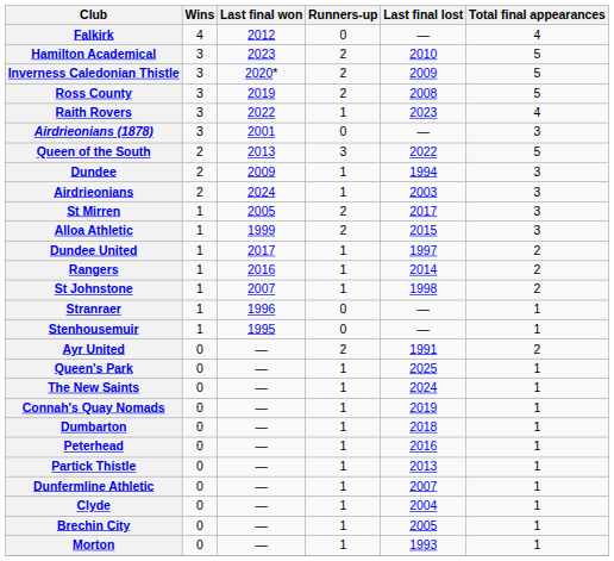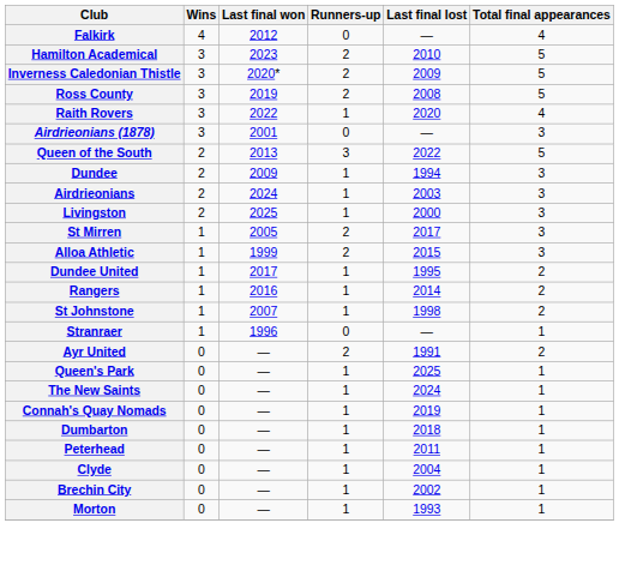 <table class="wikitable sortable plainrowheaders" style="text-align: center;">
 <tr>
 <th scope="col">Club</th>
 <th scope="col">Wins</th>
 <th scope="col">Last final won</th>
 <th scope="col">Runners-up</th>
 <th scope="col">Last final lost</th>
 <th scope="col">Total final appearances</th>
 </tr>
 <tr>
 <th scope="row"><a href='#'>Falkirk</a></th>
 <td>4</td>
 <td><a href='#'>2012</a></td>
 <td>0</td>
 <td>—</td>
 <td>4</td>
 </tr>
 <tr>
 <th scope="row"><a href='#'>Hamilton Academical</a></th>
 <td>3</td>
 <td><a href='#'>2023</a></td>
 <td>2</td>
 <td><a href='#'>2010</a></td>
 <td>5</td>
 </tr>
 <tr>
 <th scope="row"><a href='#'>Inverness Caledonian Thistle</a></th>
 <td>3</td>
 <td><a href='#'>2020</a>*</td>
 <td>2</td>
 <td><a href='#'>2009</a></td>
 <td>5</td>
 </tr>
 <tr>
 <th scope="row"><a href='#'>Ross County</a></th>
 <td>3</td>
 <td><a href='#'>2019</a></td>
 <td>2</td>
 <td><a href='#'>2008</a></td>
 <td>5</td>
 </tr>
 <tr>
 <th scope="row"><a href='#'>Raith Rovers</a></th>
 <td>3</td>
 <td><a href='#'>2022</a></td>
 <td>1</td>
-<td><a href='#'>2023</a></td>
+<td><a href='#'>2020</a></td>
 <td>4</td>
 </tr>
 <tr>
 <th scope="row"><em><a href='#'>Airdrieonians (1878)</a></em></th>
 <td>3</td>
 <td><a href='#'>2001</a></td>
 <td>0</td>
 <td>—</td>
 <td>3</td>
 </tr>
 <tr>
 <th scope="row"><a href='#'>Queen of the South</a></th>
 <td>2</td>
 <td><a href='#'>2013</a></td>
 <td>3</td>
 <td><a href='#'>2022</a></td>
 <td>5</td>
 </tr>
 <tr>
 <th scope="row"><a href='#'>Dundee</a></th>
 <td>2</td>
 <td><a href='#'>2009</a></td>
 <td>1</td>
 <td><a href='#'>1994</a></td>
 <td>3</td>
 </tr>
 <tr>
 <th scope="row"><a href='#'>Airdrieonians</a></th>
 <td>2</td>
 <td><a href='#'>2024</a></td>
 <td>1</td>
 <td><a href='#'>2003</a></td>
 <td>3</td>
 </tr>
 <tr>
+<th scope="row"><a href='#'>Livingston</a></th>
+<td>2</td>
+<td><a href='#'>2025</a></td>
+<td>1</td>
+<td><a href='#'>2000</a></td>
+<td>3</td>
+</tr>
+<tr>
 <th scope="row"><a href='#'>St Mirren</a></th>
 <td>1</td>
 <td><a href='#'>2005</a></td>
 <td>2</td>
 <td><a href='#'>2017</a></td>
 <td>3</td>
 </tr>
 <tr>
 <th scope="row"><a href='#'>Alloa Athletic</a></th>
 <td>1</td>
 <td><a href='#'>1999</a></td>
 <td>2</td>
 <td><a href='#'>2015</a></td>
 <td>3</td>
 </tr>
 <tr>
 <th scope="row"><a href='#'>Dundee United</a></th>
 <td>1</td>
 <td><a href='#'>2017</a></td>
 <td>1</td>
-<td><a href='#'>1997</a></td>
+<td><a href='#'>1995</a></td>
 <td>2</td>
 </tr>
 <tr>
 <th scope="row"><a href='#'>Rangers</a></th>
 <td>1</td>
 <td><a href='#'>2016</a></td>
 <td>1</td>
 <td><a href='#'>2014</a></td>
 <td>2</td>
 </tr>
 <tr>
 <th scope="row"><a href='#'>St Johnstone</a></th>
 <td>1</td>
 <td><a href='#'>2007</a></td>
 <td>1</td>
 <td><a href='#'>1998</a></td>
 <td>2</td>
 </tr>
 <tr>
 <th scope="row"><a href='#'>Stranraer</a></th>
 <td>1</td>
 <td><a href='#'>1996</a></td>
-<td>0</td>
-<td>—</td>
-<td>1</td>
-</tr>
-<tr>
-<th scope="row"><a href='#'>Stenhousemuir</a></th>
-<td>1</td>
-<td><a href='#'>1995</a></td>
 <td>0</td>
 <td>—</td>
 <td>1</td>
 </tr>
 <tr>
 <th scope="row"><a href='#'>Ayr United</a></th>
 <td>0</td>
 <td>—</td>
 <td>2</td>
 <td><a href='#'>1991</a></td>
 <td>2</td>
 </tr>
 <tr>
 <th scope="row"><a href='#'>Queen's Park</a></th>
 <td>0</td>
 <td>—</td>
 <td>1</td>
 <td><a href='#'>2025</a></td>
 <td>1</td>
 </tr>
 <tr>
 <th scope="row"> <a href='#'>The New Saints</a></th>
 <td>0</td>
 <td>—</td>
 <td>1</td>
 <td><a href='#'>2024</a></td>
 <td>1</td>
 </tr>
 <tr>
 <th scope="row"> <a href='#'>Connah's Quay Nomads</a></th>
 <td>0</td>
 <td>—</td>
 <td>1</td>
 <td><a href='#'>2019</a></td>
 <td>1</td>
 </tr>
 <tr>
 <th scope="row"><a href='#'>Dumbarton</a></th>
 <td>0</td>
 <td>—</td>
 <td>1</td>
 <td><a href='#'>2018</a></td>
 <td>1</td>
 </tr>
 <tr>
 <th scope="row"><a href='#'>Peterhead</a></th>
 <td>0</td>
 <td>—</td>
 <td>1</td>
-<td><a href='#'>2016</a></td>
-<td>1</td>
-</tr>
-<tr>
-<th scope="row"><a href='#'>Partick Thistle</a></th>
-<td>0</td>
-<td>—</td>
-<td>1</td>
-<td><a href='#'>2013</a></td>
-<td>1</td>
-</tr>
-<tr>
-<th scope="row"><a href='#'>Dunfermline Athletic</a></th>
-<td>0</td>
-<td>—</td>
-<td>1</td>
-<td><a href='#'>2007</a></td>
+<td><a href='#'>2011</a></td>
 <td>1</td>
 </tr>
 <tr>
 <th scope="row"><a href='#'>Clyde</a></th>
 <td>0</td>
 <td>—</td>
 <td>1</td>
 <td><a href='#'>2004</a></td>
 <td>1</td>
 </tr>
 <tr>
 <th scope="row"><a href='#'>Brechin City</a></th>
 <td>0</td>
 <td>—</td>
 <td>1</td>
-<td><a href='#'>2005</a></td>
+<td><a href='#'>2002</a></td>
 <td>1</td>
 </tr>
 <tr>
 <th scope="row"><a href='#'>Morton</a></th>
 <td>0</td>
 <td>—</td>
 <td>1</td>
 <td><a href='#'>1993</a></td>
 <td>1</td>
 </tr>
 <tr>
 </tr>
 </table>
